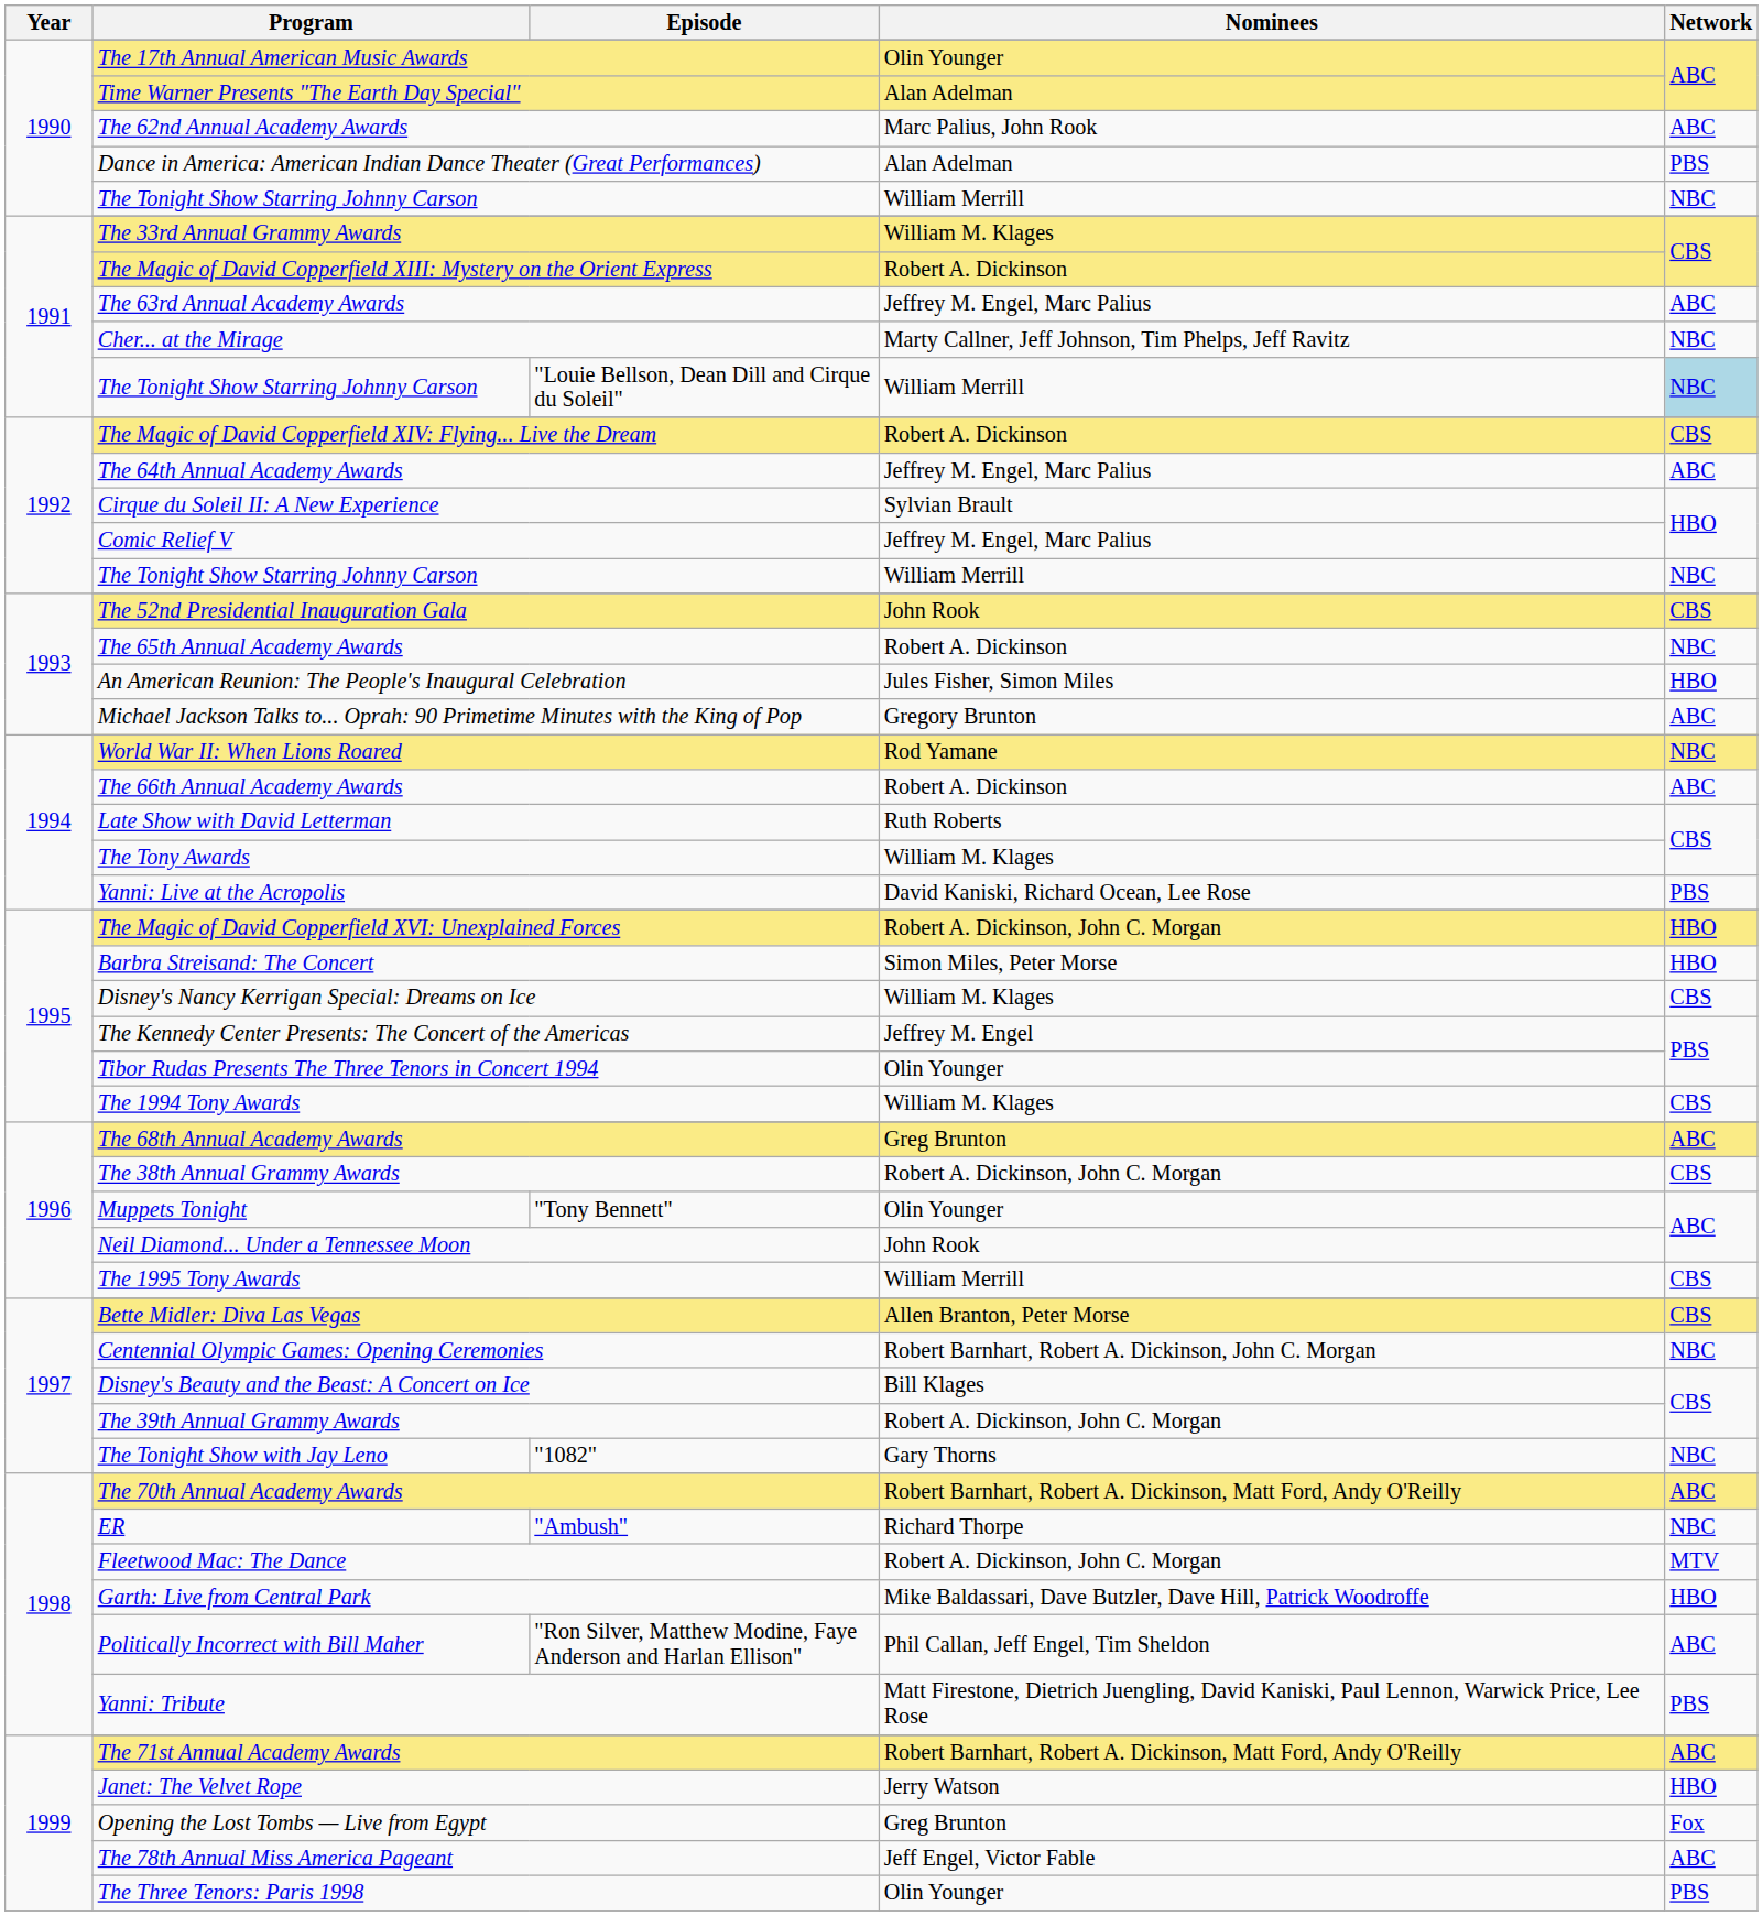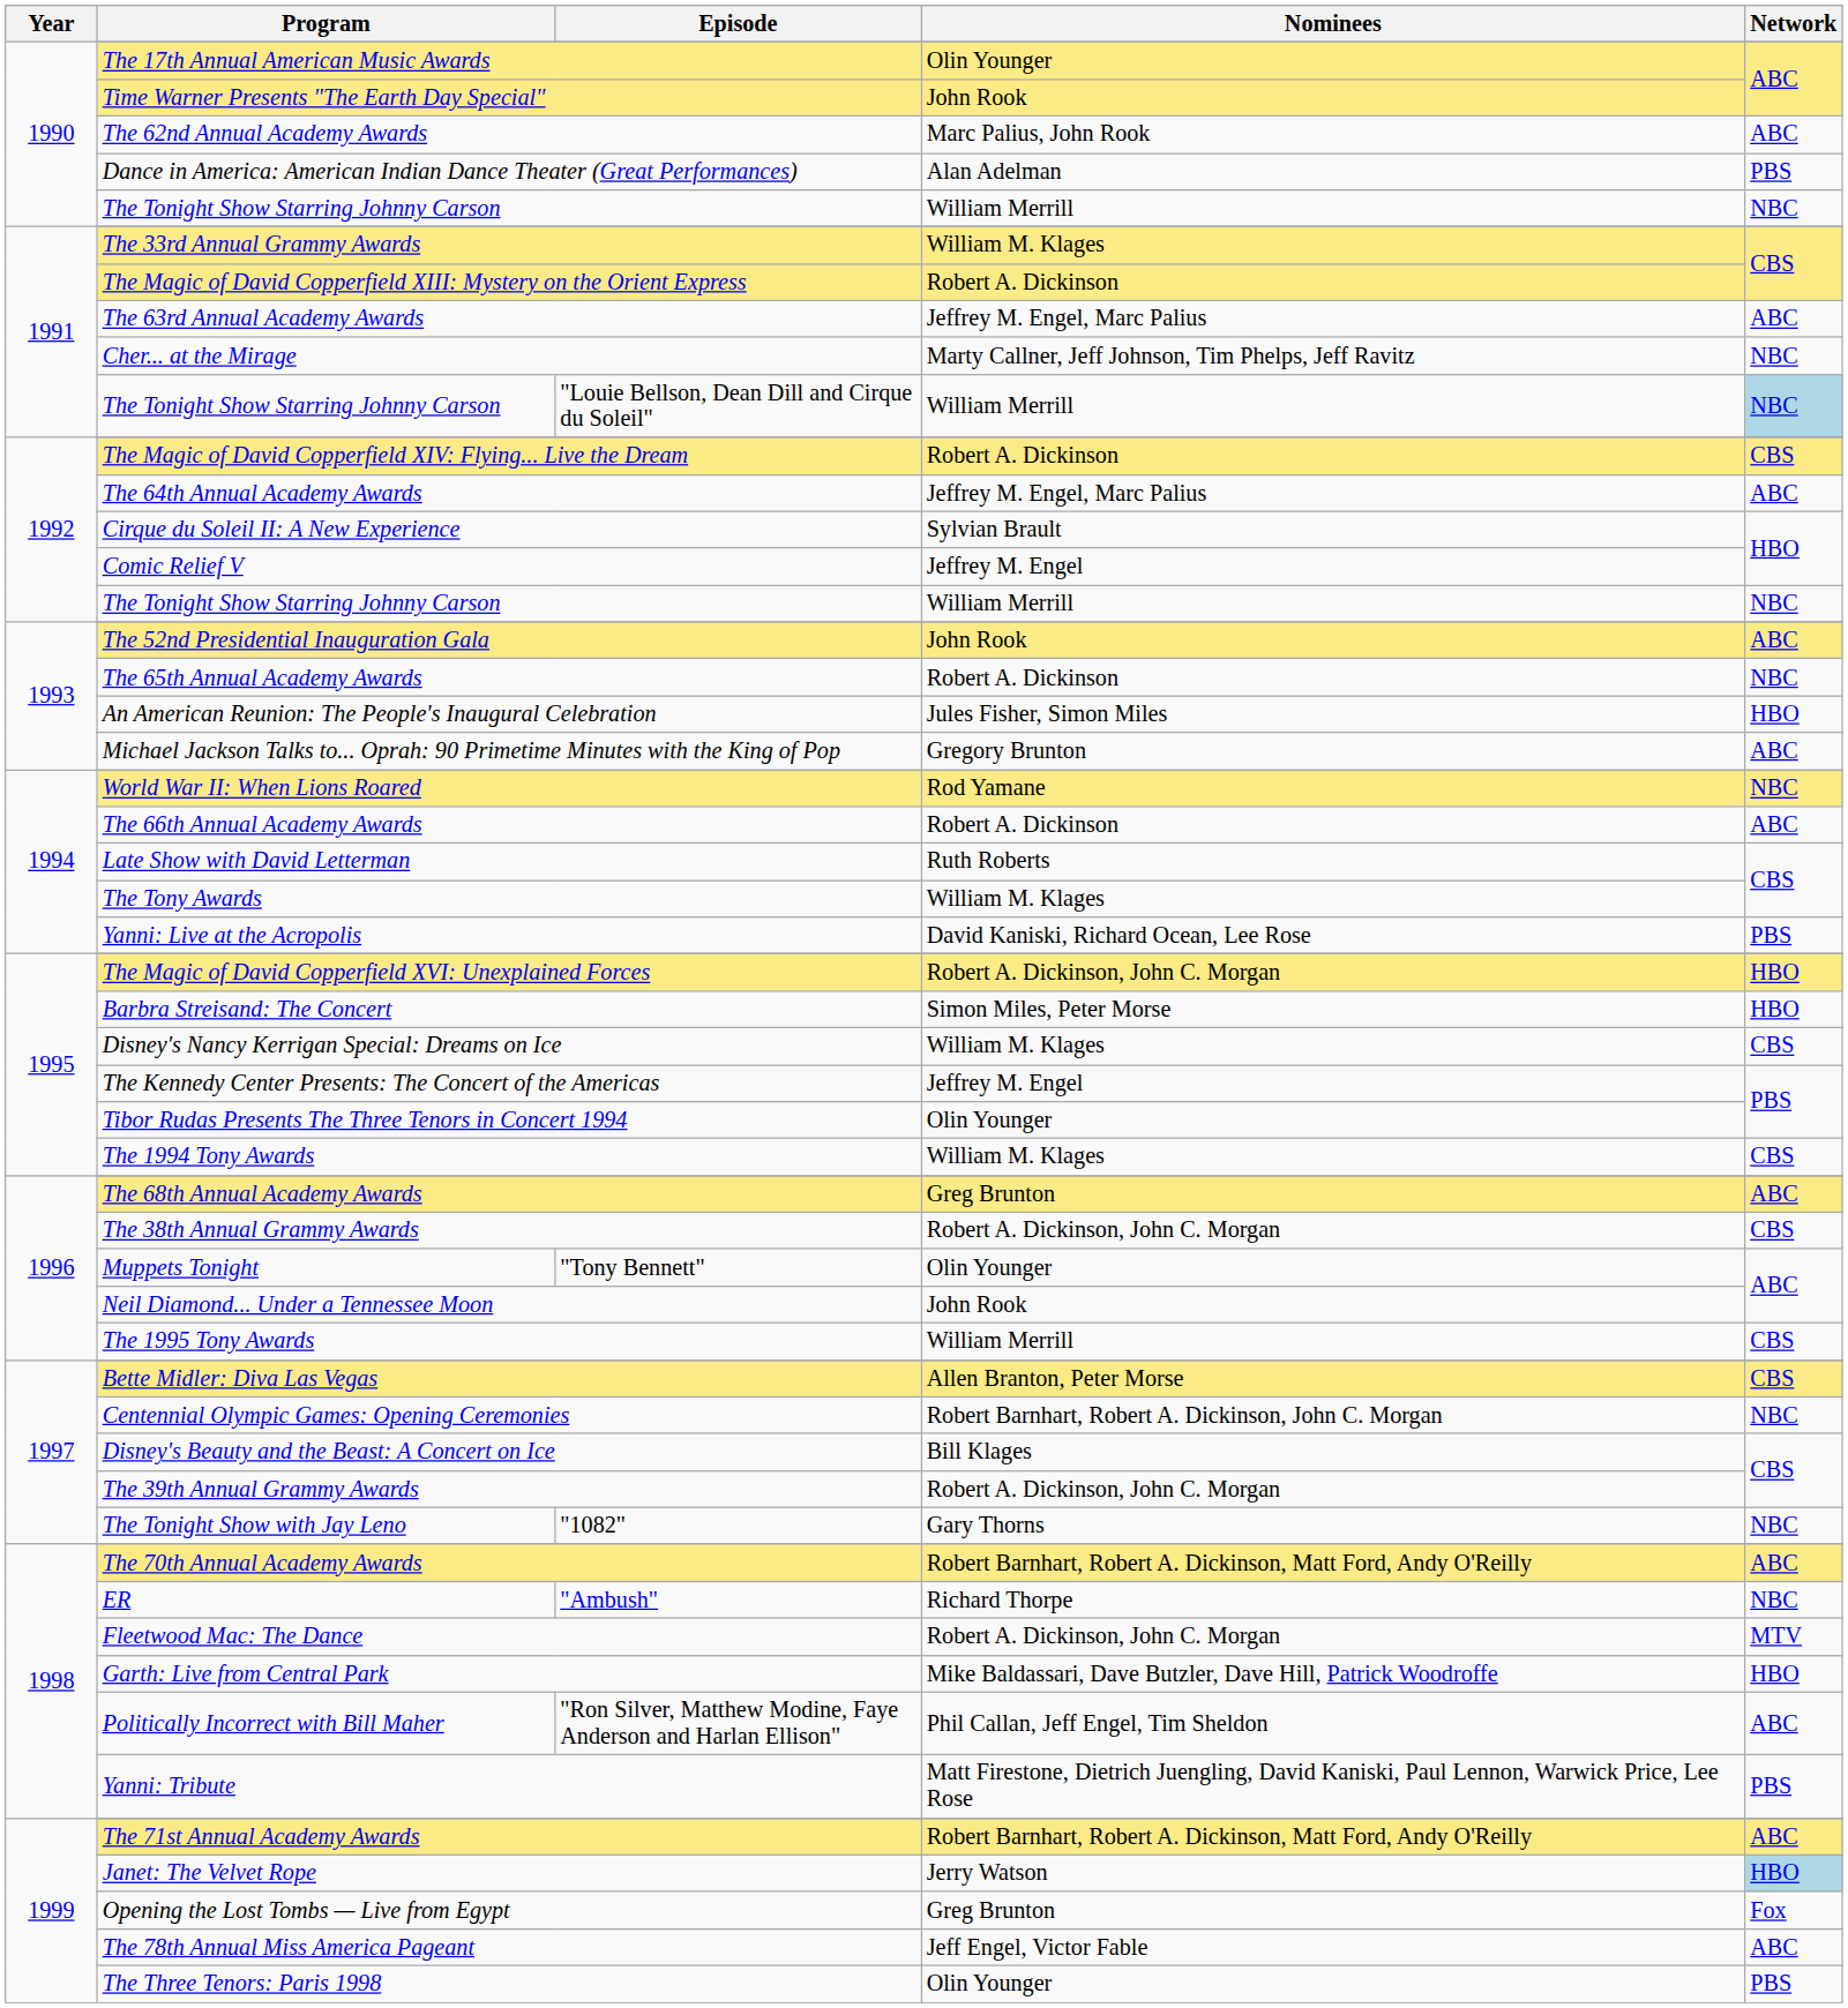 <table class="wikitable" style="width:100%">
 <tr bgcolor="#bebebe">
 <th width="5%">Year</th>
 <th width="25%">Program</th>
 <th width="20%">Episode</th>
 <th width="45%">Nominees</th>
 <th width="5%">Network</th>
 </tr>
 <tr>
 <td rowspan=6 style="text-align:center"><a href='#'>1990</a><br></td>
 </tr>
 <tr style="background:#FAEB86">
 <td colspan=2><em><a href='#'>The 17th Annual American Music Awards</a></em></td>
 <td>Olin Younger</td>
 <td rowspan=2><a href='#'>ABC</a></td>
 </tr>
 <tr style="background:#FAEB86">
 <td colspan=2><em><a href='#'>Time Warner Presents "The Earth Day Special"</a></em></td>
-<td>Alan Adelman</td>
+<td>John Rook</td>
 </tr>
 <tr>
 <td colspan=2><em><a href='#'>The 62nd Annual Academy Awards</a></em></td>
 <td>Marc Palius, John Rook</td>
 <td><a href='#'>ABC</a></td>
 </tr>
 <tr>
 <td colspan=2><em>Dance in America: American Indian Dance Theater (<a href='#'>Great Performances</a>)</em></td>
 <td>Alan Adelman</td>
 <td><a href='#'>PBS</a></td>
 </tr>
 <tr>
 <td colspan=2><em><a href='#'>The Tonight Show Starring Johnny Carson</a></em></td>
 <td>William Merrill</td>
 <td><a href='#'>NBC</a></td>
 </tr>
 <tr>
 <td rowspan=6 style="text-align:center"><a href='#'>1991</a><br></td>
 </tr>
 <tr style="background:#FAEB86">
 <td colspan=2><em><a href='#'>The 33rd Annual Grammy Awards</a></em></td>
 <td>William M. Klages</td>
 <td rowspan=2><a href='#'>CBS</a></td>
 </tr>
 <tr style="background:#FAEB86">
 <td colspan=2><em><a href='#'>The Magic of David Copperfield XIII: Mystery on the Orient Express</a></em></td>
 <td>Robert A. Dickinson</td>
 </tr>
 <tr>
 <td colspan=2><em><a href='#'>The 63rd Annual Academy Awards</a></em></td>
 <td>Jeffrey M. Engel, Marc Palius</td>
 <td><a href='#'>ABC</a></td>
 </tr>
 <tr>
 <td colspan=2><em><a href='#'>Cher... at the Mirage</a></em></td>
 <td>Marty Callner, Jeff Johnson, Tim Phelps, Jeff Ravitz</td>
 <td><a href='#'>NBC</a></td>
 </tr>
 <tr>
 <td><em><a href='#'>The Tonight Show Starring Johnny Carson</a></em></td>
 <td>"Louie Bellson, Dean Dill and Cirque du Soleil"</td>
 <td>William Merrill</td>
 <td style="background: lightblue;"><a href='#'>NBC</a></td>
 </tr>
 <tr>
 <td rowspan=6 style="text-align:center"><a href='#'>1992</a><br></td>
 </tr>
 <tr style="background:#FAEB86">
 <td colspan=2><em><a href='#'>The Magic of David Copperfield XIV: Flying... Live the Dream</a></em></td>
 <td>Robert A. Dickinson</td>
 <td><a href='#'>CBS</a></td>
 </tr>
 <tr>
 <td colspan=2><em><a href='#'>The 64th Annual Academy Awards</a></em></td>
 <td>Jeffrey M. Engel, Marc Palius</td>
 <td><a href='#'>ABC</a></td>
 </tr>
 <tr>
 <td colspan=2><em><a href='#'>Cirque du Soleil II: A New Experience</a></em></td>
 <td>Sylvian Brault</td>
 <td rowspan=2><a href='#'>HBO</a></td>
 </tr>
 <tr>
 <td colspan=2><em><a href='#'>Comic Relief V</a></em></td>
-<td>Jeffrey M. Engel, Marc Palius</td>
+<td>Jeffrey M. Engel</td>
 </tr>
 <tr>
 <td colspan=2><em><a href='#'>The Tonight Show Starring Johnny Carson</a></em></td>
 <td>William Merrill</td>
 <td><a href='#'>NBC</a></td>
 </tr>
 <tr>
 <td rowspan=5 style="text-align:center"><a href='#'>1993</a><br></td>
 </tr>
 <tr style="background:#FAEB86">
 <td colspan=2><em><a href='#'>The 52nd Presidential Inauguration Gala</a></em></td>
 <td>John Rook</td>
-<td><a href='#'>CBS</a></td>
+<td><a href='#'>ABC</a></td>
 </tr>
 <tr>
 <td colspan=2><em><a href='#'>The 65th Annual Academy Awards</a></em></td>
 <td>Robert A. Dickinson</td>
 <td><a href='#'>NBC</a></td>
 </tr>
 <tr>
 <td colspan=2><em>An American Reunion: The People's Inaugural Celebration</em></td>
 <td>Jules Fisher, Simon Miles</td>
 <td><a href='#'>HBO</a></td>
 </tr>
 <tr>
 <td colspan=2><em>Michael Jackson Talks to... Oprah: 90 Primetime Minutes with the King of Pop</em></td>
 <td>Gregory Brunton</td>
 <td><a href='#'>ABC</a></td>
 </tr>
 <tr>
 <td rowspan=6 style="text-align:center"><a href='#'>1994</a><br></td>
 </tr>
 <tr style="background:#FAEB86">
 <td colspan=2><em><a href='#'>World War II: When Lions Roared</a></em></td>
 <td>Rod Yamane</td>
 <td><a href='#'>NBC</a></td>
 </tr>
 <tr>
 <td colspan=2><em><a href='#'>The 66th Annual Academy Awards</a></em></td>
 <td>Robert A. Dickinson</td>
 <td><a href='#'>ABC</a></td>
 </tr>
 <tr>
 <td colspan=2><em><a href='#'>Late Show with David Letterman</a></em></td>
 <td>Ruth Roberts</td>
 <td rowspan=2><a href='#'>CBS</a></td>
 </tr>
 <tr>
 <td colspan=2><em><a href='#'>The Tony Awards</a></em></td>
 <td>William M. Klages</td>
 </tr>
 <tr>
 <td colspan=2><em><a href='#'>Yanni: Live at the Acropolis</a></em></td>
 <td>David Kaniski, Richard Ocean, Lee Rose</td>
 <td><a href='#'>PBS</a></td>
 </tr>
 <tr>
 <td rowspan=7 style="text-align:center"><a href='#'>1995</a><br></td>
 </tr>
 <tr style="background:#FAEB86">
 <td colspan=2><em><a href='#'>The Magic of David Copperfield XVI: Unexplained Forces</a></em></td>
 <td>Robert A. Dickinson, John C. Morgan</td>
 <td><a href='#'>HBO</a></td>
 </tr>
 <tr>
 <td colspan=2><em><a href='#'>Barbra Streisand: The Concert</a></em></td>
 <td>Simon Miles, Peter Morse</td>
 <td><a href='#'>HBO</a></td>
 </tr>
 <tr>
 <td colspan=2><em>Disney's Nancy Kerrigan Special: Dreams on Ice</em></td>
 <td>William M. Klages</td>
 <td><a href='#'>CBS</a></td>
 </tr>
 <tr>
 <td colspan=2><em>The Kennedy Center Presents: The Concert of the Americas</em></td>
 <td>Jeffrey M. Engel</td>
 <td rowspan=2><a href='#'>PBS</a></td>
 </tr>
 <tr>
 <td colspan=2><em><a href='#'>Tibor Rudas Presents The Three Tenors in Concert 1994</a></em></td>
 <td>Olin Younger</td>
 </tr>
 <tr>
 <td colspan=2><em><a href='#'>The 1994 Tony Awards</a></em></td>
 <td>William M. Klages</td>
 <td><a href='#'>CBS</a></td>
 </tr>
 <tr>
 <td rowspan=6 style="text-align:center"><a href='#'>1996</a><br></td>
 </tr>
 <tr style="background:#FAEB86">
 <td colspan=2><em><a href='#'>The 68th Annual Academy Awards</a></em></td>
 <td>Greg Brunton</td>
 <td><a href='#'>ABC</a></td>
 </tr>
 <tr>
 <td colspan=2><em><a href='#'>The 38th Annual Grammy Awards</a></em></td>
 <td>Robert A. Dickinson, John C. Morgan</td>
 <td><a href='#'>CBS</a></td>
 </tr>
 <tr>
 <td><em><a href='#'>Muppets Tonight</a></em></td>
 <td>"Tony Bennett"</td>
 <td>Olin Younger</td>
 <td rowspan=2><a href='#'>ABC</a></td>
 </tr>
 <tr>
 <td colspan=2><em><a href='#'>Neil Diamond... Under a Tennessee Moon</a></em></td>
 <td>John Rook</td>
 </tr>
 <tr>
 <td colspan=2><em><a href='#'>The 1995 Tony Awards</a></em></td>
 <td>William Merrill</td>
 <td><a href='#'>CBS</a></td>
 </tr>
 <tr>
 <td rowspan=6 style="text-align:center"><a href='#'>1997</a><br></td>
 </tr>
 <tr style="background:#FAEB86">
 <td colspan=2><em><a href='#'>Bette Midler: Diva Las Vegas</a></em></td>
 <td>Allen Branton, Peter Morse</td>
 <td><a href='#'>CBS</a></td>
 </tr>
 <tr>
 <td colspan=2><em><a href='#'>Centennial Olympic Games: Opening Ceremonies</a></em></td>
 <td>Robert Barnhart, Robert A. Dickinson, John C. Morgan</td>
 <td><a href='#'>NBC</a></td>
 </tr>
 <tr>
 <td colspan=2><em><a href='#'>Disney's Beauty and the Beast: A Concert on Ice</a></em></td>
 <td>Bill Klages</td>
 <td rowspan=2><a href='#'>CBS</a></td>
 </tr>
 <tr>
 <td colspan=2><em><a href='#'>The 39th Annual Grammy Awards</a></em></td>
 <td>Robert A. Dickinson, John C. Morgan</td>
 </tr>
 <tr>
 <td><em><a href='#'>The Tonight Show with Jay Leno</a></em></td>
 <td>"1082"</td>
 <td>Gary Thorns</td>
 <td><a href='#'>NBC</a></td>
 </tr>
 <tr>
 <td rowspan=7 style="text-align:center"><a href='#'>1998</a><br></td>
 </tr>
 <tr style="background:#FAEB86">
 <td colspan=2><em><a href='#'>The 70th Annual Academy Awards</a></em></td>
 <td>Robert Barnhart, Robert A. Dickinson, Matt Ford, Andy O'Reilly</td>
 <td><a href='#'>ABC</a></td>
 </tr>
 <tr>
 <td><em><a href='#'>ER</a></em></td>
 <td><a href='#'>"Ambush"</a></td>
 <td>Richard Thorpe</td>
 <td><a href='#'>NBC</a></td>
 </tr>
 <tr>
 <td colspan=2><em><a href='#'>Fleetwood Mac: The Dance</a></em></td>
 <td>Robert A. Dickinson, John C. Morgan</td>
 <td><a href='#'>MTV</a></td>
 </tr>
 <tr>
 <td colspan=2><em><a href='#'>Garth: Live from Central Park</a></em></td>
 <td>Mike Baldassari, Dave Butzler, Dave Hill, <a href='#'>Patrick Woodroffe</a></td>
 <td><a href='#'>HBO</a></td>
 </tr>
 <tr>
 <td><em><a href='#'>Politically Incorrect with Bill Maher</a></em></td>
 <td>"Ron Silver, Matthew Modine, Faye Anderson and Harlan Ellison"</td>
 <td>Phil Callan, Jeff Engel, Tim Sheldon</td>
 <td><a href='#'>ABC</a></td>
 </tr>
 <tr>
 <td colspan=2><em><a href='#'>Yanni: Tribute</a></em></td>
 <td>Matt Firestone, Dietrich Juengling, David Kaniski, Paul Lennon, Warwick Price, Lee Rose</td>
 <td><a href='#'>PBS</a></td>
 </tr>
 <tr>
 <td rowspan=6 style="text-align:center"><a href='#'>1999</a><br></td>
 </tr>
 <tr style="background:#FAEB86">
 <td colspan=2><em><a href='#'>The 71st Annual Academy Awards</a></em></td>
 <td>Robert Barnhart, Robert A. Dickinson, Matt Ford, Andy O'Reilly</td>
 <td><a href='#'>ABC</a></td>
 </tr>
 <tr>
 <td colspan=2><em><a href='#'>Janet: The Velvet Rope</a></em></td>
 <td>Jerry Watson</td>
-<td><a href='#'>HBO</a></td>
+<td style="background: lightblue;"><a href='#'>HBO</a></td>
 </tr>
 <tr>
 <td colspan=2><em>Opening the Lost Tombs — Live from Egypt</em></td>
 <td>Greg Brunton</td>
 <td><a href='#'>Fox</a></td>
 </tr>
 <tr>
 <td colspan=2><em><a href='#'>The 78th Annual Miss America Pageant</a></em></td>
 <td>Jeff Engel, Victor Fable</td>
 <td><a href='#'>ABC</a></td>
 </tr>
 <tr>
 <td colspan=2><em><a href='#'>The Three Tenors: Paris 1998</a></em></td>
 <td>Olin Younger</td>
 <td><a href='#'>PBS</a></td>
 </tr>
 <tr>
 </tr>
 </table>
